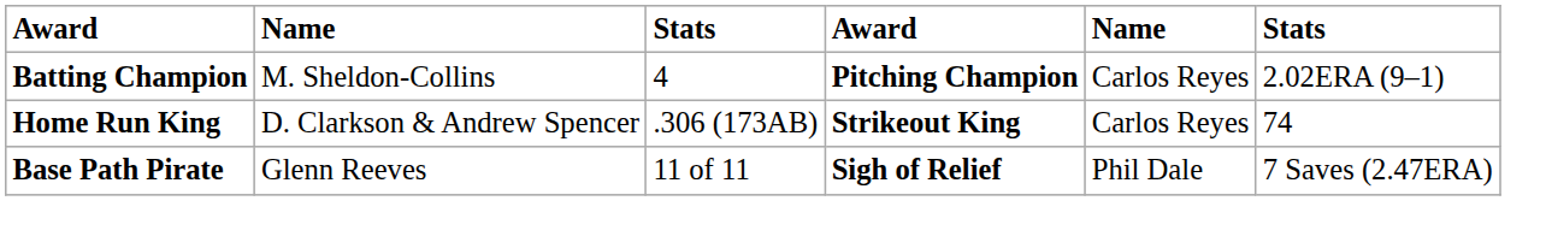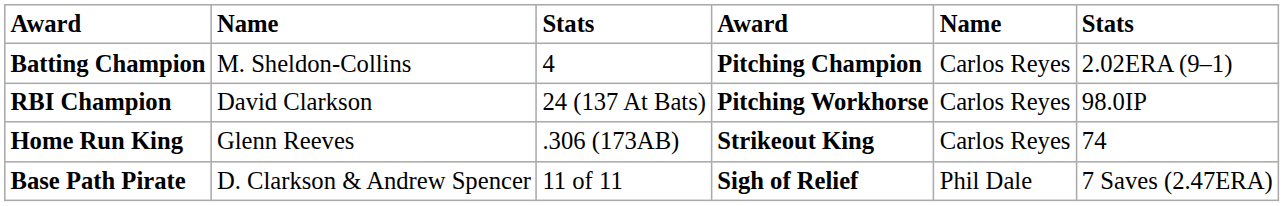 <table class="wikitable">
 <tr bgcolor="#FFFFFF">
 <td><strong>Award</strong></td>
 <td><strong>Name</strong></td>
 <td><strong>Stats</strong></td>
 <td><strong>Award</strong></td>
 <td><strong>Name</strong></td>
 <td><strong>Stats</strong></td>
 </tr>
 <tr bgcolor="#FFFFFF">
 <td><strong>Batting Champion</strong></td>
 <td>M.  Sheldon-Collins</td>
 <td>4</td>
 <td><strong>Pitching Champion</strong></td>
 <td>Carlos Reyes</td>
 <td>2.02ERA (9–1)</td>
 </tr>
 <tr bgcolor="#FFFFFF">
+<td><strong>RBI Champion</strong></td>
+<td>David Clarkson</td>
+<td>24 (137 At Bats)</td>
+<td><strong>Pitching Workhorse</strong></td>
+<td>Carlos Reyes</td>
+<td>98.0IP</td>
+</tr>
+<tr bgcolor="#FFFFFF">
 <td><strong>Home Run King</strong></td>
-<td>D.  Clarkson & Andrew Spencer</td>
+<td>Glenn Reeves</td>
 <td>.306 (173AB)</td>
 <td><strong>Strikeout King</strong></td>
 <td>Carlos Reyes</td>
 <td>74</td>
 </tr>
 <tr bgcolor="#FFFFFF">
 <td><strong>Base Path Pirate</strong></td>
-<td>Glenn Reeves</td>
+<td>D.  Clarkson & Andrew Spencer</td>
 <td>11 of 11</td>
 <td><strong>Sigh of Relief</strong></td>
 <td>Phil Dale</td>
 <td>7 Saves (2.47ERA)</td>
 </tr>
 </table>
